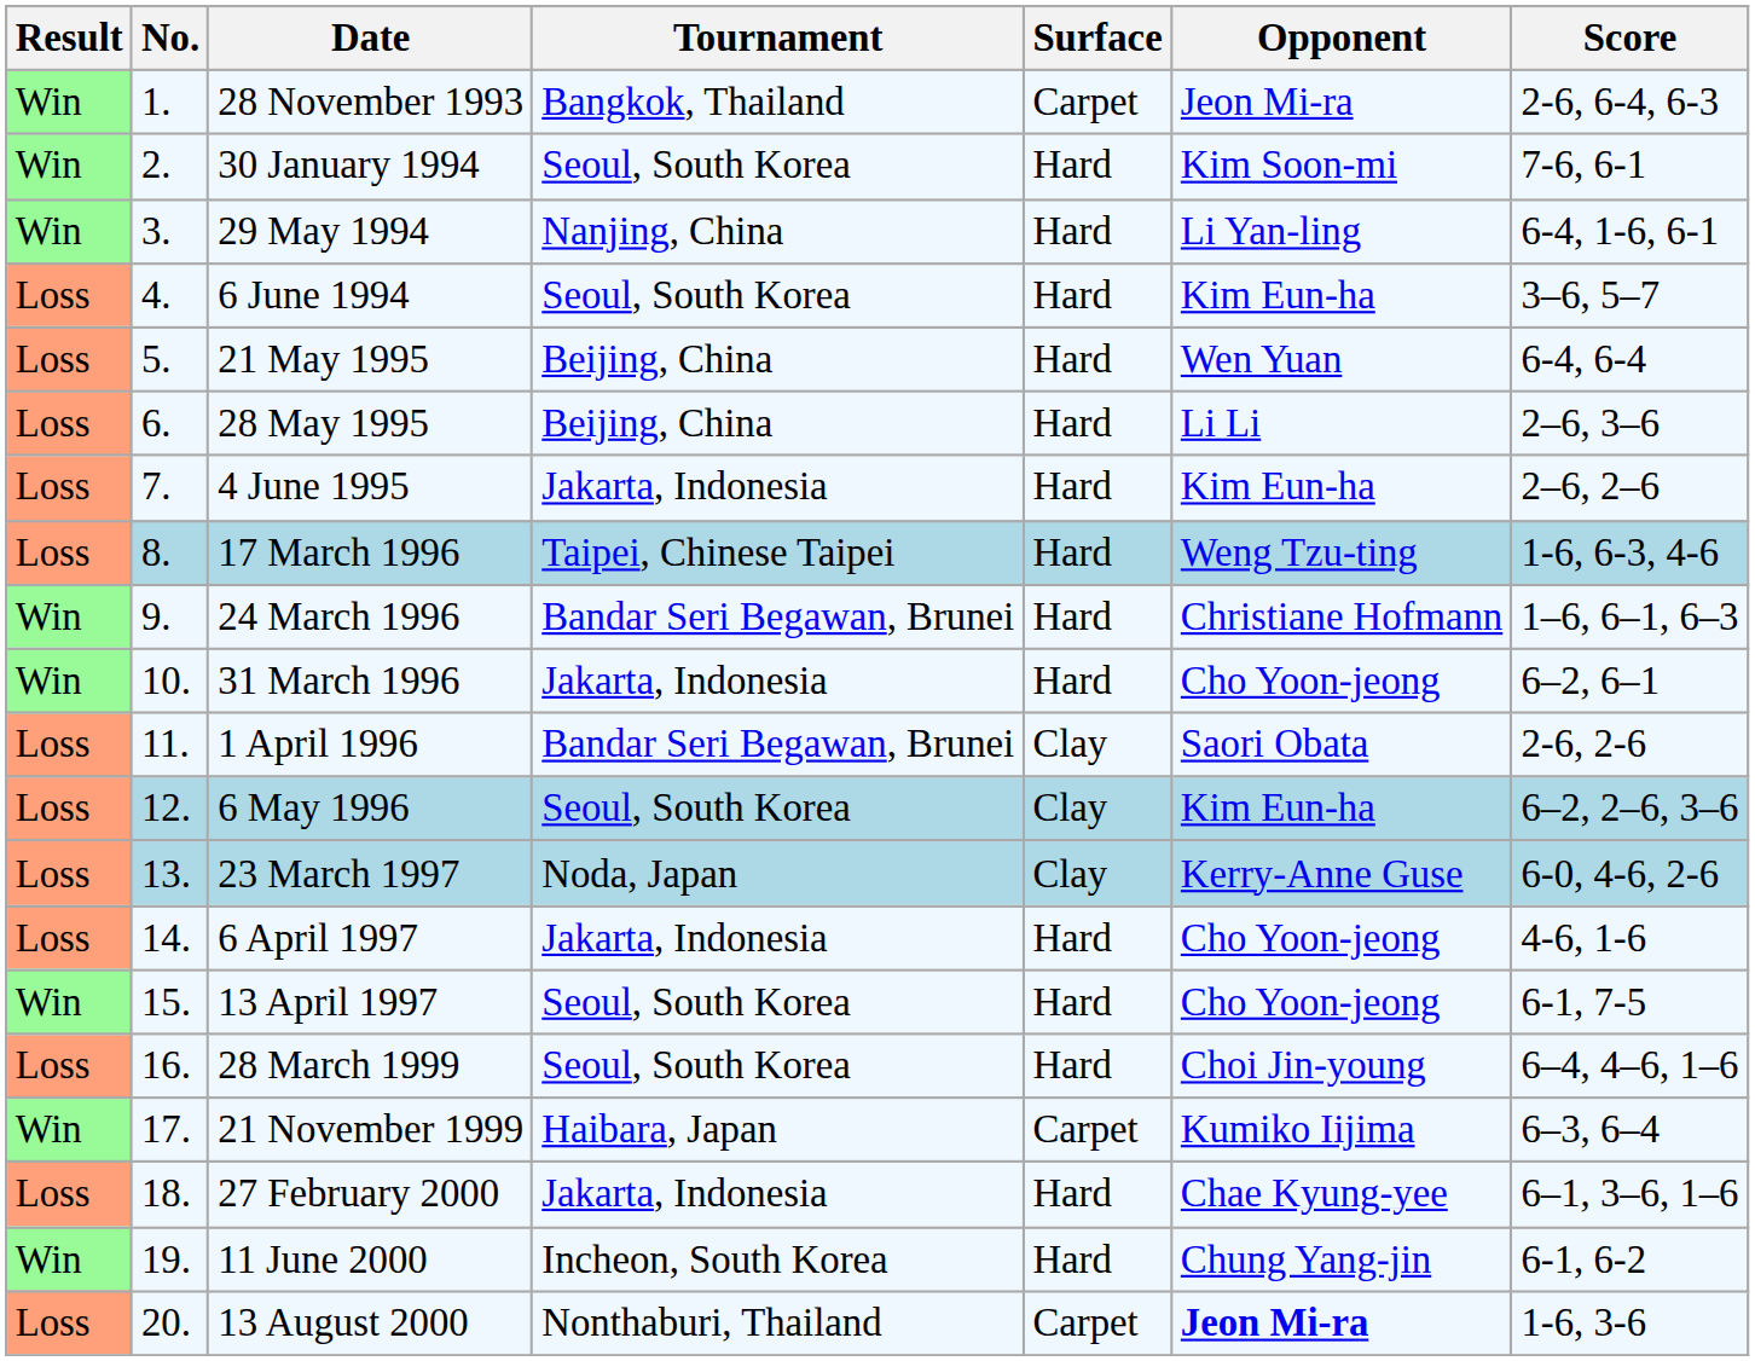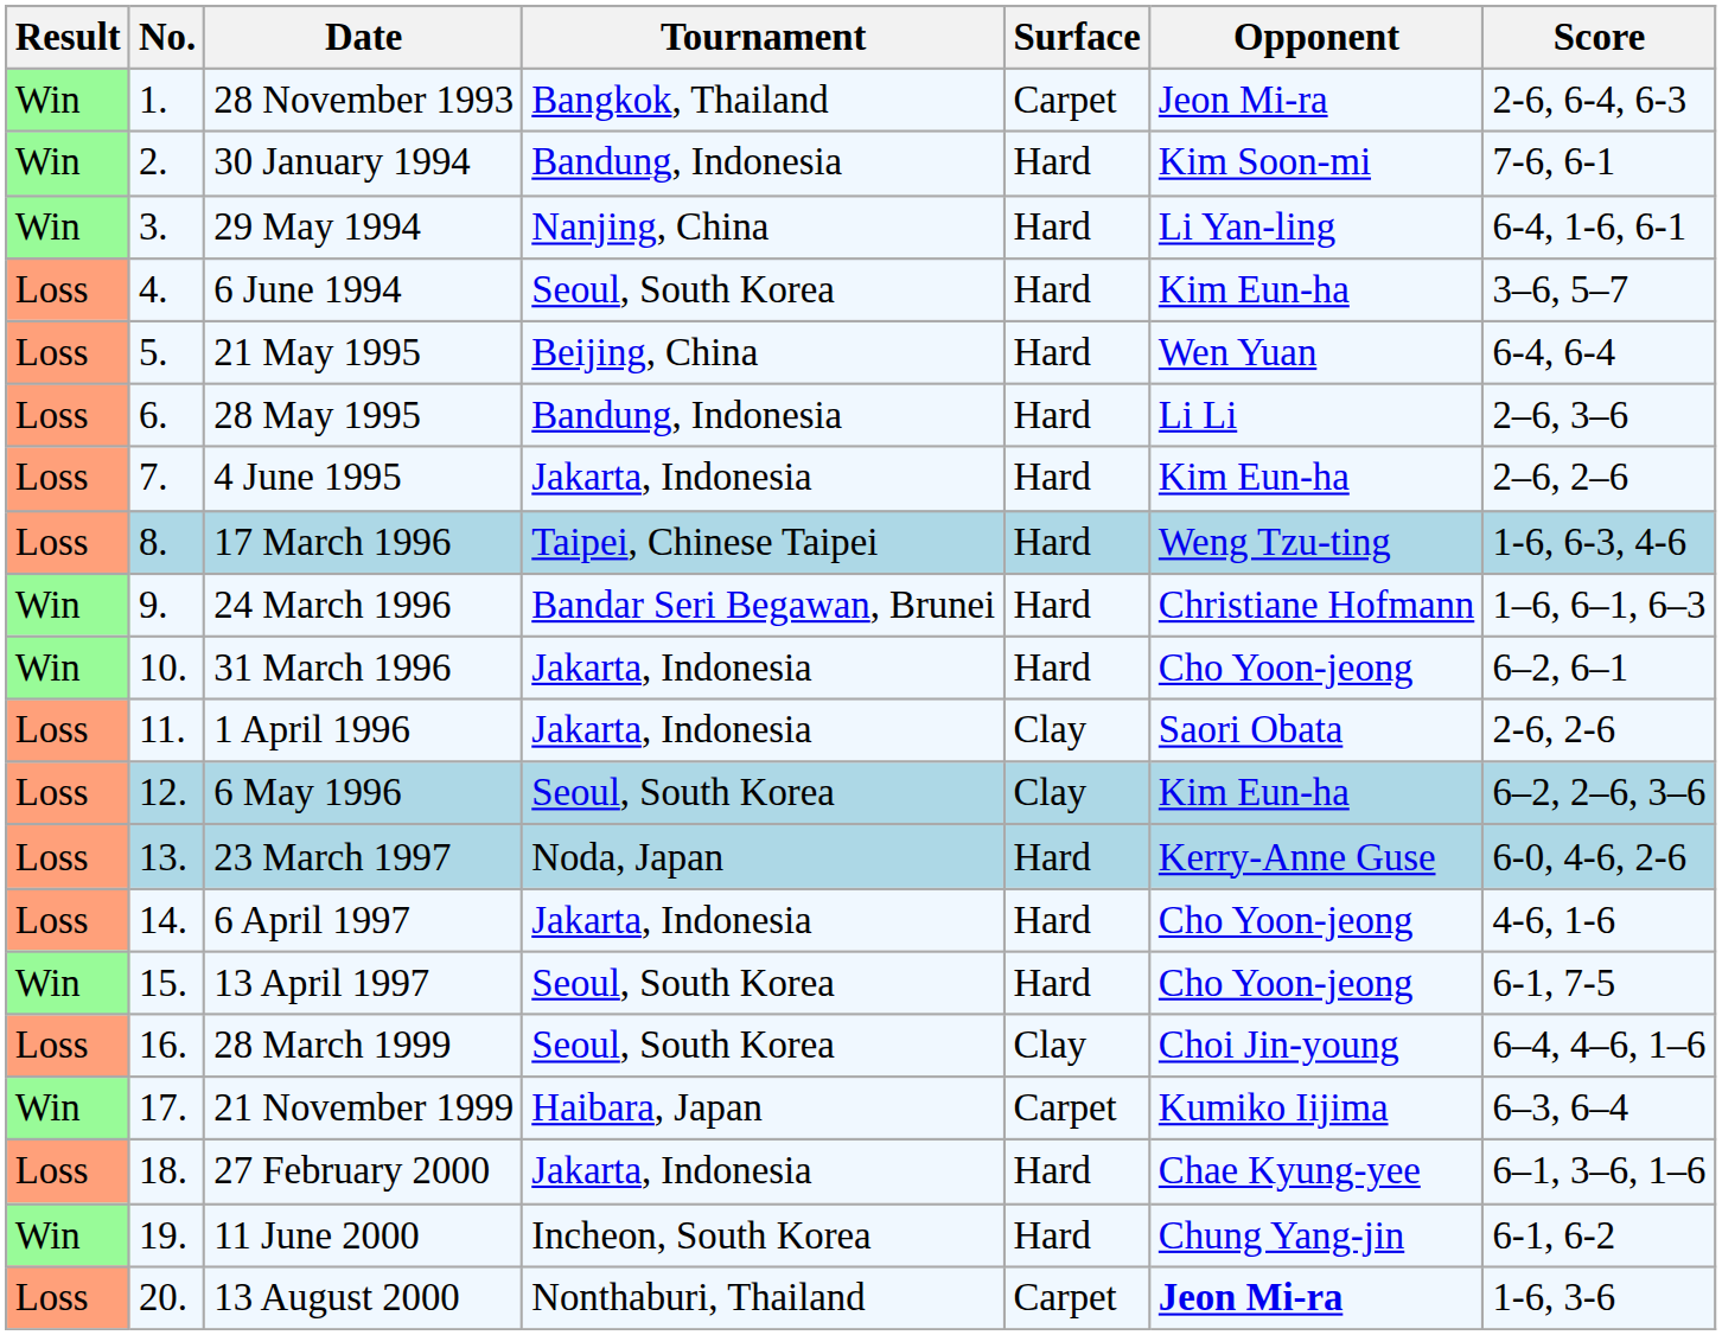 <table class="sortable wikitable" style=font-size:97%>
 <tr>
 <th>Result</th>
 <th>No.</th>
 <th>Date</th>
 <th>Tournament</th>
 <th>Surface</th>
 <th>Opponent</th>
 <th>Score</th>
 </tr>
 <tr bgcolor="#f0f8ff">
 <td style="background:#98fb98;">Win</td>
 <td>1.</td>
 <td>28 November 1993</td>
 <td><a href='#'>Bangkok</a>, Thailand</td>
 <td>Carpet</td>
 <td> <a href='#'>Jeon Mi-ra</a></td>
 <td>2-6, 6-4, 6-3</td>
 </tr>
 <tr bgcolor="#f0f8ff">
 <td style="background:#98fb98;">Win</td>
 <td>2.</td>
 <td>30 January 1994</td>
-<td><a href='#'>Seoul</a>, South Korea</td>
+<td><a href='#'>Bandung</a>, Indonesia</td>
 <td>Hard</td>
 <td> <a href='#'>Kim Soon-mi</a></td>
 <td>7-6, 6-1</td>
 </tr>
 <tr bgcolor="#f0f8ff">
 <td style="background:#98fb98;">Win</td>
 <td>3.</td>
 <td>29 May 1994</td>
 <td><a href='#'>Nanjing</a>, China</td>
 <td>Hard</td>
 <td> <a href='#'>Li Yan-ling</a></td>
 <td>6-4, 1-6, 6-1</td>
 </tr>
 <tr bgcolor="#f0f8ff">
 <td style="background:#ffa07a;">Loss</td>
 <td>4.</td>
 <td>6 June 1994</td>
 <td><a href='#'>Seoul</a>, South Korea</td>
 <td>Hard</td>
 <td> <a href='#'>Kim Eun-ha</a></td>
 <td>3–6, 5–7</td>
 </tr>
 <tr style="background:#f0f8ff;">
 <td style="background:#ffa07a;">Loss</td>
 <td>5.</td>
 <td>21 May 1995</td>
 <td><a href='#'>Beijing</a>, China</td>
 <td>Hard</td>
 <td> <a href='#'>Wen Yuan</a></td>
 <td>6-4, 6-4</td>
 </tr>
 <tr style="background:#f0f8ff;">
 <td style="background:#ffa07a;">Loss</td>
 <td>6.</td>
 <td>28 May 1995</td>
-<td><a href='#'>Beijing</a>, China</td>
+<td><a href='#'>Bandung</a>, Indonesia</td>
 <td>Hard</td>
 <td> <a href='#'>Li Li</a></td>
 <td>2–6, 3–6</td>
 </tr>
 <tr bgcolor="#f0f8ff">
 <td style="background:#ffa07a;">Loss</td>
 <td>7.</td>
 <td>4 June 1995</td>
 <td><a href='#'>Jakarta</a>, Indonesia</td>
 <td>Hard</td>
 <td> <a href='#'>Kim Eun-ha</a></td>
 <td>2–6, 2–6</td>
 </tr>
 <tr style="background:lightblue;">
 <td style="background:#ffa07a;">Loss</td>
 <td>8.</td>
 <td>17 March 1996</td>
 <td><a href='#'>Taipei</a>, Chinese Taipei</td>
 <td>Hard</td>
 <td> <a href='#'>Weng Tzu-ting</a></td>
 <td>1-6, 6-3, 4-6</td>
 </tr>
 <tr bgcolor=f0f8ff>
 <td style="background:#98fb98;">Win</td>
 <td>9.</td>
 <td>24 March 1996</td>
 <td><a href='#'>Bandar Seri Begawan</a>, Brunei</td>
 <td>Hard</td>
 <td> <a href='#'>Christiane Hofmann</a></td>
 <td>1–6, 6–1, 6–3</td>
 </tr>
 <tr bgcolor="#f0f8ff">
 <td style="background:#98fb98;">Win</td>
 <td>10.</td>
 <td>31 March 1996</td>
 <td><a href='#'>Jakarta</a>, Indonesia</td>
 <td>Hard</td>
 <td> <a href='#'>Cho Yoon-jeong</a></td>
 <td>6–2, 6–1</td>
 </tr>
 <tr bgcolor="#f0f8ff">
 <td style="background:#ffa07a;">Loss</td>
 <td>11.</td>
 <td>1 April 1996</td>
-<td><a href='#'>Bandar Seri Begawan</a>, Brunei</td>
+<td><a href='#'>Jakarta</a>, Indonesia</td>
 <td>Clay</td>
 <td> <a href='#'>Saori Obata</a></td>
 <td>2-6, 2-6</td>
 </tr>
 <tr bgcolor="lightblue">
 <td style="background:#ffa07a;">Loss</td>
 <td>12.</td>
 <td>6 May 1996</td>
 <td><a href='#'>Seoul</a>, South Korea</td>
 <td>Clay</td>
 <td> <a href='#'>Kim Eun-ha</a></td>
 <td>6–2, 2–6, 3–6</td>
 </tr>
 <tr style="background:lightblue;">
 <td style="background:#ffa07a;">Loss</td>
 <td>13.</td>
 <td>23 March 1997</td>
 <td>Noda, Japan</td>
-<td>Clay</td>
+<td>Hard</td>
 <td> <a href='#'>Kerry-Anne Guse</a></td>
 <td>6-0, 4-6, 2-6</td>
 </tr>
 <tr bgcolor="#f0f8ff">
 <td style="background:#ffa07a;">Loss</td>
 <td>14.</td>
 <td>6 April 1997</td>
 <td><a href='#'>Jakarta</a>, Indonesia</td>
 <td>Hard</td>
 <td> <a href='#'>Cho Yoon-jeong</a></td>
 <td>4-6, 1-6</td>
 </tr>
 <tr bgcolor="#f0f8ff">
 <td style="background:#98fb98;">Win</td>
 <td>15.</td>
 <td>13 April 1997</td>
 <td><a href='#'>Seoul</a>, South Korea</td>
 <td>Hard</td>
 <td> <a href='#'>Cho Yoon-jeong</a></td>
 <td>6-1, 7-5</td>
 </tr>
 <tr style="background:#f0f8ff;">
 <td style="background:#ffa07a;">Loss</td>
 <td>16.</td>
 <td>28 March 1999</td>
 <td><a href='#'>Seoul</a>, South Korea</td>
-<td>Hard</td>
+<td>Clay</td>
 <td> <a href='#'>Choi Jin-young</a></td>
 <td>6–4, 4–6, 1–6</td>
 </tr>
 <tr style="background:#f0f8ff;">
 <td style="background:#98fb98;">Win</td>
 <td>17.</td>
 <td>21 November 1999</td>
 <td><a href='#'>Haibara</a>, Japan</td>
 <td>Carpet</td>
 <td> <a href='#'>Kumiko Iijima</a></td>
 <td>6–3, 6–4</td>
 </tr>
 <tr bgcolor="#f0f8ff">
 <td style="background:#ffa07a;">Loss</td>
 <td>18.</td>
 <td>27 February 2000</td>
 <td><a href='#'>Jakarta</a>, Indonesia</td>
 <td>Hard</td>
 <td> <a href='#'>Chae Kyung-yee</a></td>
 <td>6–1, 3–6, 1–6</td>
 </tr>
 <tr style="background:#f0f8ff;">
 <td style="background:#98fb98;">Win</td>
 <td>19.</td>
 <td>11 June 2000</td>
 <td>Incheon, South Korea</td>
 <td>Hard</td>
 <td> <a href='#'>Chung Yang-jin</a></td>
 <td>6-1, 6-2</td>
 </tr>
 <tr bgcolor="#f0f8ff">
 <td style="background:#ffa07a;">Loss</td>
 <td>20.</td>
 <td>13 August 2000</td>
 <td>Nonthaburi, Thailand</td>
 <td>Carpet</td>
 <td><strong> <a href='#'>Jeon Mi-ra</a></strong></td>
 <td>1-6, 3-6</td>
 </tr>
 </table>
